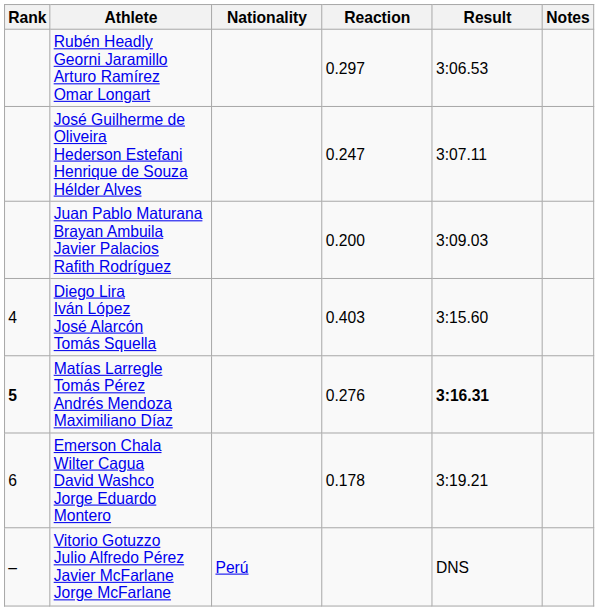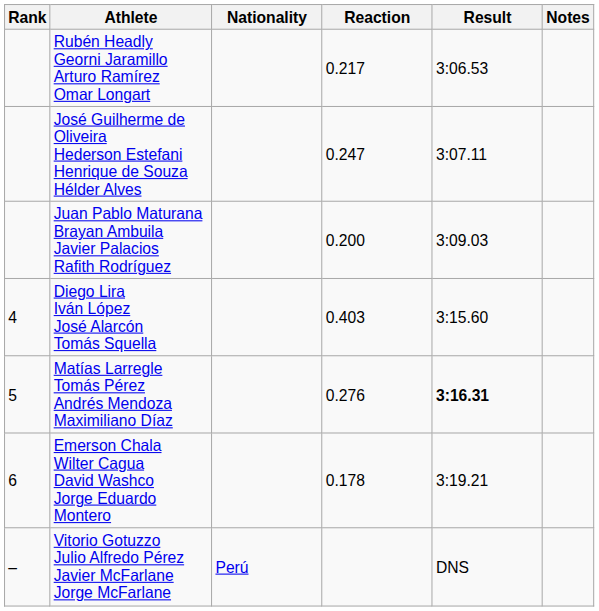 <table class="wikitable" style="font-size:95%" style="width:35em;" style="text-align:center">
 <tr>
 <th>Rank</th>
 <th width=150>Athlete</th>
 <th width=100>Nationality</th>
 <th width=100>Reaction</th>
 <th width=100>Result</th>
 <th>Notes</th>
 </tr>
 <tr>
 <td></td>
 <td align=left><a href='#'>Rubén Headly</a><br><a href='#'>Georni Jaramillo</a><br><a href='#'>Arturo Ramírez</a><br><a href='#'>Omar Longart</a></td>
 <td align=left></td>
-<td>0.297</td>
+<td>0.217</td>
 <td>3:06.53</td>
 <td></td>
 </tr>
 <tr>
 <td></td>
 <td align=left><a href='#'>José Guilherme de Oliveira</a><br><a href='#'>Hederson Estefani</a><br><a href='#'>Henrique de Souza</a><br><a href='#'>Hélder Alves</a></td>
 <td align=left></td>
 <td>0.247</td>
 <td>3:07.11</td>
 <td></td>
 </tr>
 <tr>
 <td></td>
 <td align=left><a href='#'>Juan Pablo Maturana</a><br><a href='#'>Brayan Ambuila</a><br><a href='#'>Javier Palacios</a><br><a href='#'>Rafith Rodríguez</a></td>
 <td align=left></td>
 <td>0.200</td>
 <td>3:09.03</td>
 <td></td>
 </tr>
 <tr>
 <td>4</td>
 <td align=left><a href='#'>Diego Lira</a><br><a href='#'>Iván López</a><br><a href='#'>José Alarcón</a><br><a href='#'>Tomás Squella</a></td>
 <td align=left></td>
 <td>0.403</td>
 <td>3:15.60</td>
 <td></td>
 </tr>
 <tr>
-<td><strong>5</strong></td>
+<td>5</td>
 <td align=left><a href='#'>Matías Larregle</a><br><a href='#'>Tomás Pérez</a><br><a href='#'>Andrés Mendoza</a><br><a href='#'>Maximiliano Díaz</a></td>
 <td align=left></td>
 <td>0.276</td>
 <td><strong>3:16.31</strong></td>
 <td></td>
 </tr>
 <tr>
 <td>6</td>
 <td align=left><a href='#'>Emerson Chala</a><br><a href='#'>Wilter Cagua</a><br><a href='#'>David Washco</a><br><a href='#'>Jorge Eduardo Montero</a></td>
 <td align=left></td>
 <td>0.178</td>
 <td>3:19.21</td>
 <td></td>
 </tr>
 <tr>
 <td>–</td>
 <td align=left><a href='#'>Vitorio Gotuzzo</a><br><a href='#'>Julio Alfredo Pérez</a><br><a href='#'>Javier McFarlane</a><br><a href='#'>Jorge McFarlane</a></td>
 <td align=left> <a href='#'>Perú</a></td>
 <td></td>
 <td>DNS</td>
 <td></td>
 </tr>
 </table>
